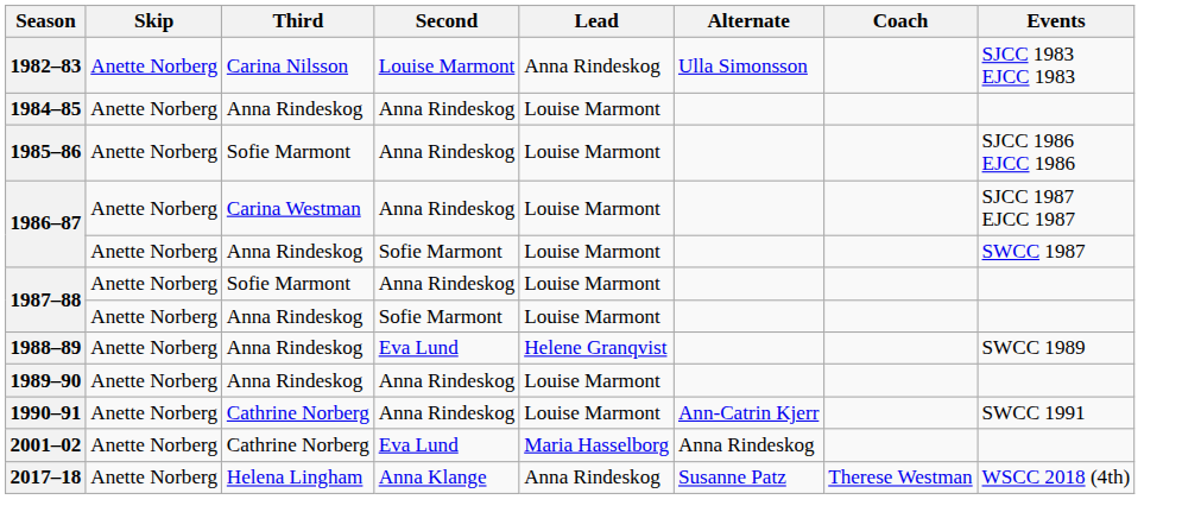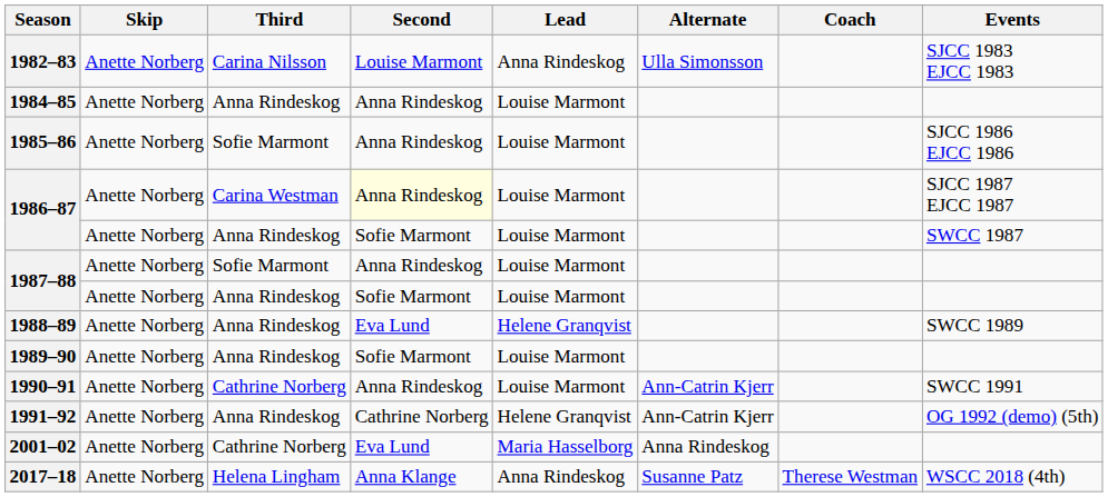 <table class="wikitable">
 <tr>
 <th scope="col">Season</th>
 <th scope="col">Skip</th>
 <th scope="col">Third</th>
 <th scope="col">Second</th>
 <th scope="col">Lead</th>
 <th scope="col">Alternate</th>
 <th scope="col">Coach</th>
 <th scope="col">Events</th>
 </tr>
 <tr>
 <th scope="row">1982–83</th>
 <td><a href='#'>Anette Norberg</a></td>
 <td><a href='#'>Carina Nilsson</a></td>
 <td><a href='#'>Louise Marmont</a></td>
 <td>Anna Rindeskog</td>
 <td><a href='#'>Ulla Simonsson</a></td>
 <td></td>
 <td><a href='#'>SJCC</a> 1983 <br><a href='#'>EJCC</a> 1983 </td>
 </tr>
 <tr>
 <th scope="row">1984–85</th>
 <td>Anette Norberg</td>
 <td>Anna Rindeskog</td>
 <td>Anna Rindeskog</td>
 <td>Louise Marmont</td>
 <td></td>
 <td></td>
 <td> </td>
 </tr>
 <tr>
 <th scope="row">1985–86</th>
 <td>Anette Norberg</td>
 <td>Sofie Marmont</td>
 <td>Anna Rindeskog</td>
 <td>Louise Marmont</td>
 <td></td>
 <td></td>
 <td>SJCC 1986 <br><a href='#'>EJCC</a> 1986 </td>
 </tr>
 <tr>
 <th scope="row" rowspan=2>1986–87</th>
 <td>Anette Norberg</td>
 <td><a href='#'>Carina Westman</a></td>
-<td>Anna Rindeskog</td>
+<td style="background: lightyellow;">Anna Rindeskog</td>
 <td>Louise Marmont</td>
 <td></td>
 <td></td>
 <td>SJCC 1987 <br>EJCC 1987 </td>
 </tr>
 <tr>
 <td>Anette Norberg</td>
 <td>Anna Rindeskog</td>
 <td>Sofie Marmont</td>
 <td>Louise Marmont</td>
 <td></td>
 <td></td>
 <td><a href='#'>SWCC</a> 1987 </td>
 </tr>
 <tr>
 <th scope="row" rowspan=2>1987–88</th>
 <td>Anette Norberg</td>
 <td>Sofie Marmont</td>
 <td>Anna Rindeskog</td>
 <td>Louise Marmont</td>
 <td></td>
 <td></td>
 <td> </td>
 </tr>
 <tr>
 <td>Anette Norberg</td>
 <td>Anna Rindeskog</td>
 <td>Sofie Marmont</td>
 <td>Louise Marmont</td>
 <td></td>
 <td></td>
 <td> </td>
 </tr>
 <tr>
 <th scope="row">1988–89</th>
 <td>Anette Norberg</td>
 <td>Anna Rindeskog</td>
 <td><a href='#'>Eva Lund</a></td>
 <td><a href='#'>Helene Granqvist</a></td>
 <td></td>
 <td></td>
 <td>SWCC 1989 <br> </td>
 </tr>
 <tr>
 <th scope="row">1989–90</th>
 <td>Anette Norberg</td>
 <td>Anna Rindeskog</td>
-<td>Anna Rindeskog</td>
+<td>Sofie Marmont</td>
 <td>Louise Marmont</td>
 <td></td>
 <td></td>
 <td> </td>
 </tr>
 <tr>
 <th scope="row">1990–91</th>
 <td>Anette Norberg</td>
 <td><a href='#'>Cathrine Norberg</a></td>
 <td>Anna Rindeskog</td>
 <td>Louise Marmont</td>
 <td><a href='#'>Ann-Catrin Kjerr</a></td>
 <td></td>
 <td>SWCC 1991 <br> </td>
+</tr>
+<tr>
+<th scope="row">1991–92</th>
+<td>Anette Norberg</td>
+<td>Anna Rindeskog</td>
+<td>Cathrine Norberg</td>
+<td>Helene Granqvist</td>
+<td>Ann-Catrin Kjerr</td>
+<td></td>
+<td><a href='#'>OG 1992 (demo)</a> (5th)</td>
 </tr>
 <tr>
 <th scope="row">2001–02</th>
 <td>Anette Norberg</td>
 <td>Cathrine Norberg</td>
 <td><a href='#'>Eva Lund</a></td>
 <td><a href='#'>Maria Hasselborg</a></td>
 <td>Anna Rindeskog</td>
 <td></td>
 <td> </td>
 </tr>
 <tr>
 <th scope="row">2017–18</th>
 <td>Anette Norberg</td>
 <td><a href='#'>Helena Lingham</a></td>
 <td><a href='#'>Anna Klange</a></td>
 <td>Anna Rindeskog</td>
 <td><a href='#'>Susanne Patz</a></td>
 <td><a href='#'>Therese Westman</a></td>
 <td><a href='#'>WSCC 2018</a> (4th)</td>
 </tr>
 </table>
